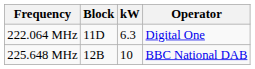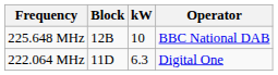 <table class="wikitable sortable">
 <tr>
 <th>Frequency</th>
 <th>Block</th>
 <th>kW</th>
 <th>Operator</th>
 </tr>
 <tr>
+<td>225.648 MHz</td>
+<td>12B</td>
+<td>10</td>
+<td><a href='#'>BBC National DAB</a></td>
+</tr>
+<tr>
 <td>222.064 MHz</td>
 <td>11D</td>
 <td>6.3</td>
 <td><a href='#'>Digital One</a></td>
 </tr>
-<tr>
-<td>225.648 MHz</td>
-<td>12B</td>
-<td>10</td>
-<td><a href='#'>BBC National DAB</a></td>
-</tr>
 </table>
